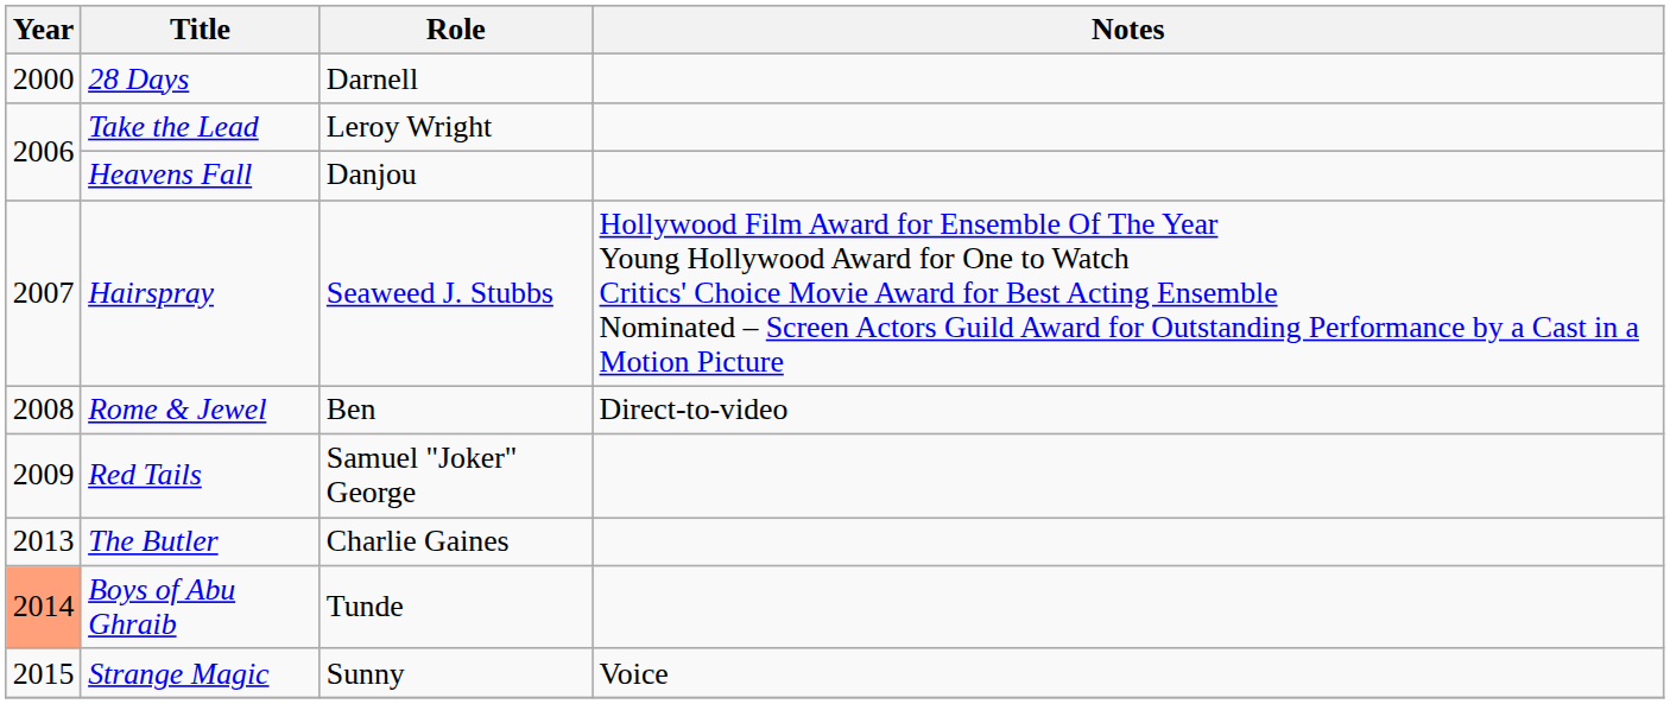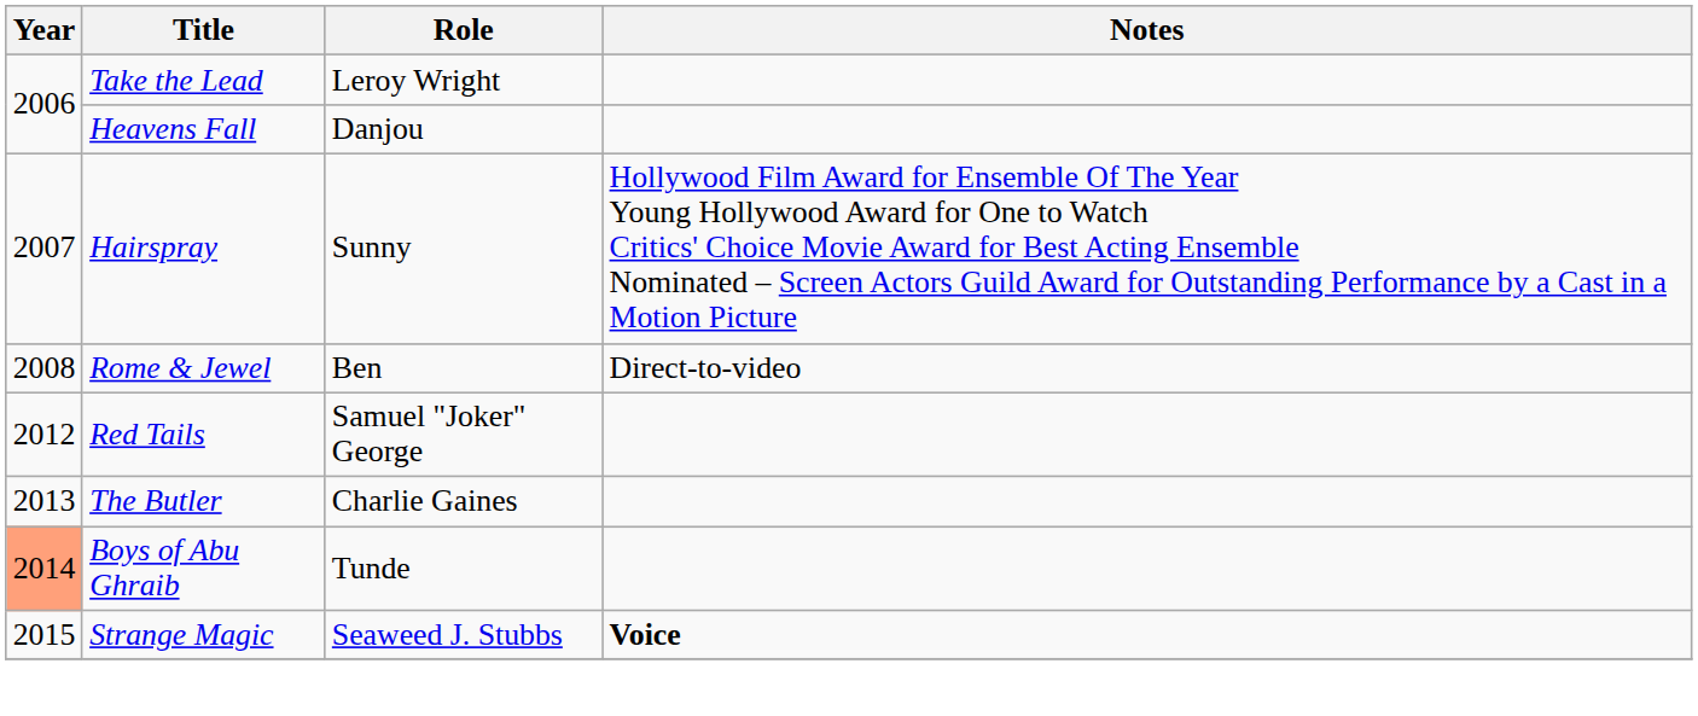 <table class="wikitable sortable">
 <tr>
 <th>Year</th>
 <th>Title</th>
 <th>Role</th>
 <th class="unsortable">Notes</th>
-</tr>
-<tr>
-<td>2000</td>
-<td><em><a href='#'>28 Days</a></em></td>
-<td>Darnell</td>
-<td></td>
 </tr>
 <tr>
 <td rowspan="2">2006</td>
 <td><em><a href='#'>Take the Lead</a></em></td>
 <td>Leroy Wright</td>
 <td></td>
 </tr>
 <tr>
 <td><em><a href='#'>Heavens Fall</a></em></td>
 <td>Danjou</td>
 <td></td>
 </tr>
 <tr>
 <td>2007</td>
 <td><em><a href='#'>Hairspray</a></em></td>
-<td><a href='#'>Seaweed J. Stubbs</a></td>
+<td>Sunny</td>
 <td><a href='#'>Hollywood Film Award for Ensemble Of The Year</a> <br>Young Hollywood Award for One to Watch <br><a href='#'>Critics' Choice Movie Award for Best Acting Ensemble</a><br>Nominated – <a href='#'>Screen Actors Guild Award for Outstanding Performance by a Cast in a Motion Picture</a></td>
 </tr>
 <tr>
 <td>2008</td>
 <td><em><a href='#'>Rome & Jewel</a></em></td>
 <td>Ben</td>
 <td>Direct-to-video</td>
 </tr>
 <tr>
-<td>2009</td>
+<td>2012</td>
 <td><em><a href='#'>Red Tails</a></em></td>
 <td>Samuel "Joker" George</td>
 <td></td>
 </tr>
 <tr>
 <td>2013</td>
 <td><em><a href='#'>The Butler</a></em></td>
 <td>Charlie Gaines</td>
 <td></td>
 </tr>
 <tr>
 <td style="background: lightsalmon;">2014</td>
 <td><em><a href='#'>Boys of Abu Ghraib</a></em></td>
 <td>Tunde</td>
 <td></td>
 </tr>
 <tr>
 <td>2015</td>
 <td><em><a href='#'>Strange Magic</a></em></td>
-<td>Sunny</td>
-<td>Voice</td>
+<td><a href='#'>Seaweed J. Stubbs</a></td>
+<td><strong>Voice</strong></td>
 </tr>
 <tr>
 </tr>
 </table>
